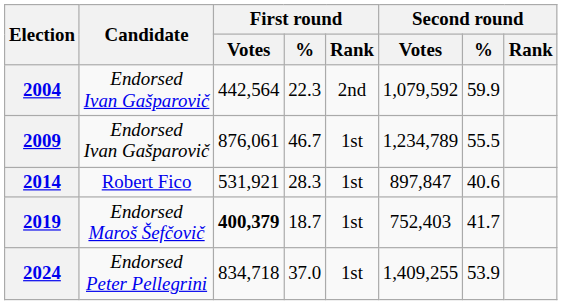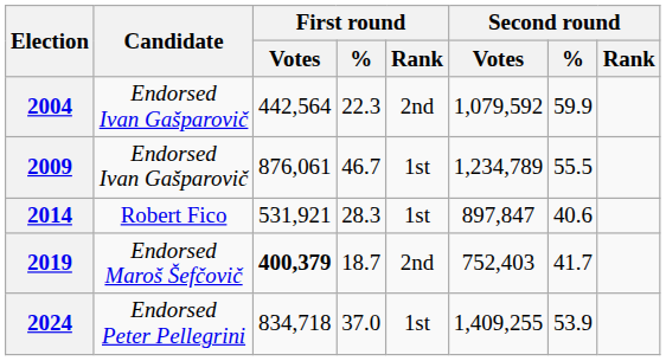 <table class=wikitable style=text-align:center>
 <tr>
 <th rowspan="2">Election</th>
 <th rowspan="2">Candidate</th>
 <th colspan="3">First round</th>
 <th colspan="3">Second round</th>
 </tr>
 <tr>
 <th>Votes</th>
 <th>%</th>
 <th>Rank</th>
 <th>Votes</th>
 <th>%</th>
 <th>Rank</th>
 </tr>
 <tr>
 <th><a href='#'>2004</a></th>
 <td><em>Endorsed<br><a href='#'>Ivan Gašparovič</a></em></td>
 <td>442,564</td>
 <td>22.3</td>
 <td>2nd</td>
 <td>1,079,592</td>
 <td>59.9</td>
 <td></td>
 </tr>
 <tr>
 <th><a href='#'>2009</a></th>
 <td><em>Endorsed<br>Ivan Gašparovič</em></td>
 <td>876,061</td>
 <td>46.7</td>
 <td>1st</td>
 <td>1,234,789</td>
 <td>55.5</td>
 <td></td>
 </tr>
 <tr>
 <th><a href='#'>2014</a></th>
 <td><a href='#'>Robert Fico</a></td>
 <td>531,921</td>
 <td>28.3</td>
 <td>1st</td>
 <td>897,847</td>
 <td>40.6</td>
 <td></td>
 </tr>
 <tr>
 <th><a href='#'>2019</a></th>
 <td><em>Endorsed<br><a href='#'>Maroš Šefčovič</a></em></td>
 <td><strong>400,379</strong></td>
 <td>18.7</td>
-<td>1st</td>
+<td>2nd</td>
 <td>752,403</td>
 <td>41.7</td>
 <td></td>
 </tr>
 <tr>
 <th><a href='#'>2024</a></th>
 <td><em>Endorsed<br><a href='#'>Peter Pellegrini</a></em></td>
 <td>834,718</td>
 <td>37.0</td>
 <td>1st</td>
 <td>1,409,255</td>
 <td>53.9</td>
 <td></td>
 </tr>
 </table>
